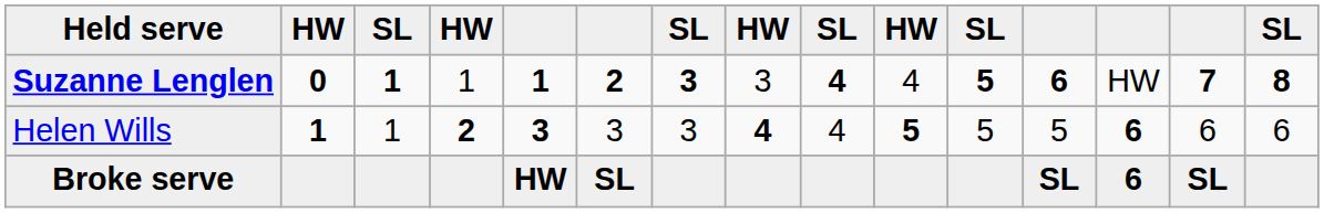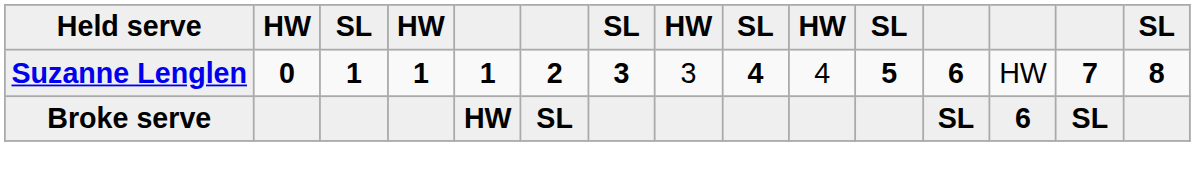 <table class="wikitable" style=text-align:center>
 <tr style="font-weight:bold; background:#efefef">
 <td><strong>Held serve</strong></td>
 <td width=30>HW</td>
 <td width=30>SL</td>
 <td width=30>HW</td>
 <td></td>
 <td></td>
 <td width=30>SL</td>
 <td width=30>HW</td>
 <td width=30>SL</td>
 <td width=30>HW</td>
 <td width=30>SL</td>
 <td></td>
 <td></td>
 <td></td>
 <td width=30>SL</td>
 </tr>
 <tr>
 <td style="text-align:left; background:#efefef"> <strong><a href='#'>Suzanne Lenglen</a></strong></td>
 <td><strong>0</strong></td>
 <td><strong>1</strong></td>
-<td>1</td>
+<td><strong>1</strong></td>
 <td><strong>1</strong></td>
 <td><strong>2</strong></td>
 <td><strong>3</strong></td>
 <td>3</td>
 <td><strong>4</strong></td>
 <td>4</td>
 <td><strong>5</strong></td>
 <td><strong>6</strong></td>
 <td width=30>HW</td>
 <td><strong>7</strong></td>
 <td><strong>8</strong></td>
-</tr>
-<tr>
-<td style="text-align:left; background:#efefef"> <a href='#'>Helen Wills</a></td>
-<td><strong>1</strong></td>
-<td>1</td>
-<td><strong>2</strong></td>
-<td><strong>3</strong></td>
-<td>3</td>
-<td>3</td>
-<td><strong>4</strong></td>
-<td>4</td>
-<td><strong>5</strong></td>
-<td>5</td>
-<td>5</td>
-<td><strong>6</strong></td>
-<td>6</td>
-<td>6</td>
 </tr>
 <tr style="font-weight:bold; background:#efefef">
 <td><strong>Broke serve</strong></td>
 <td></td>
 <td></td>
 <td></td>
 <td width=30>HW</td>
 <td width=30>SL</td>
 <td></td>
 <td></td>
 <td></td>
 <td></td>
 <td></td>
 <td width=30>SL</td>
 <td>6</td>
 <td width=30>SL</td>
 <td></td>
 </tr>
 </table>
